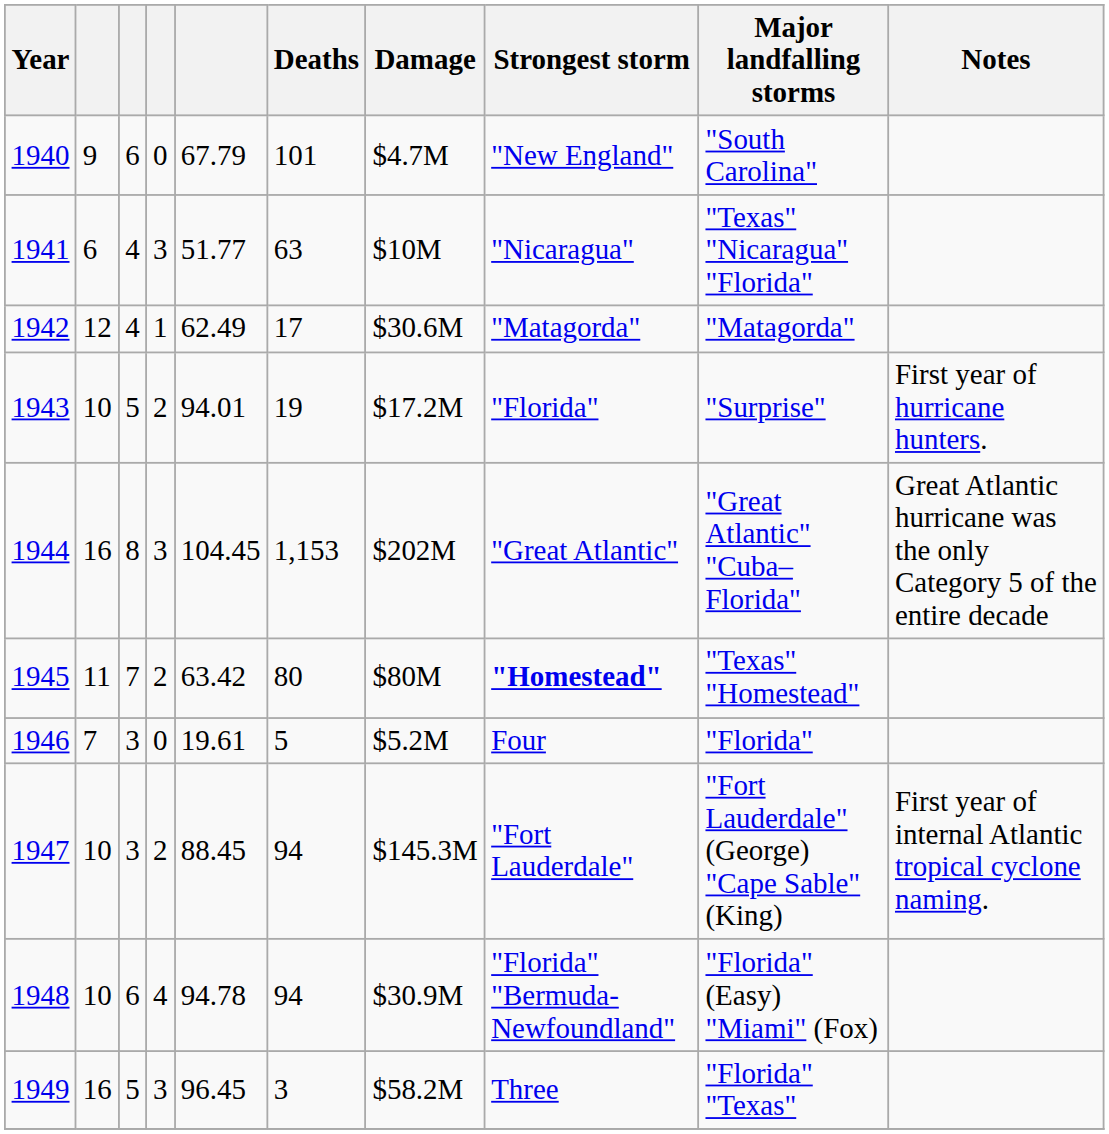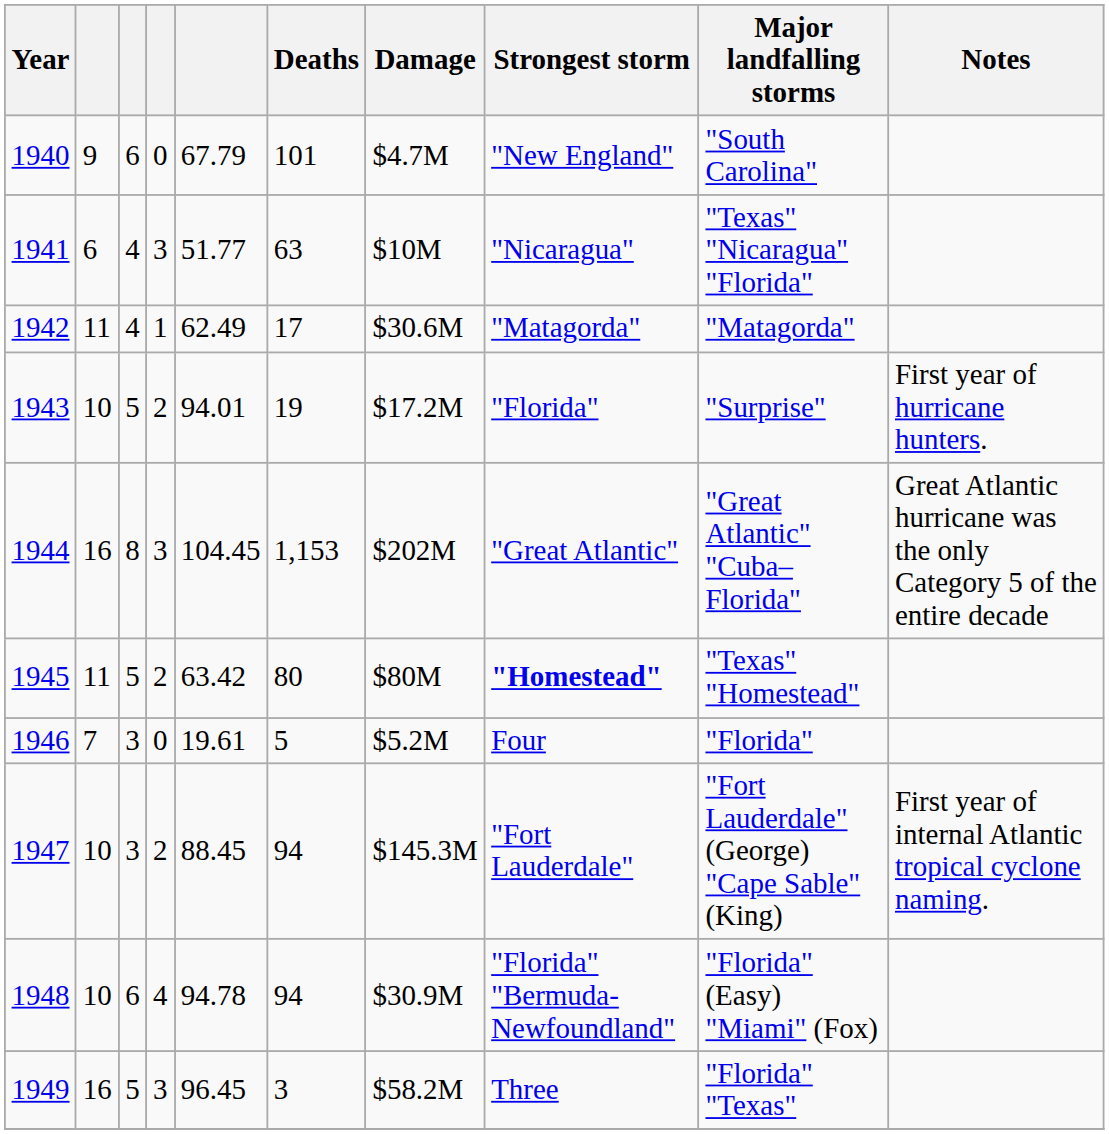 <table class="wikitable sortable">
 <tr>
 <th>Year</th>
 <th></th>
 <th></th>
 <th></th>
 <th></th>
 <th>Deaths</th>
 <th>Damage</th>
 <th>Strongest storm</th>
 <th>Major landfalling storms</th>
 <th>Notes</th>
 </tr>
 <tr>
 <td><a href='#'>1940</a></td>
 <td>9</td>
 <td>6</td>
 <td>0</td>
 <td>67.79</td>
 <td>101</td>
 <td>$4.7M</td>
 <td> <a href='#'>"New England"</a></td>
 <td> <a href='#'>"South Carolina"</a></td>
 <td></td>
 </tr>
 <tr>
 <td><a href='#'>1941</a></td>
 <td>6</td>
 <td>4</td>
 <td>3</td>
 <td>51.77</td>
 <td>63</td>
 <td>$10M</td>
 <td> <a href='#'>"Nicaragua"</a></td>
 <td> <a href='#'>"Texas"</a><br> <a href='#'>"Nicaragua"</a><br> <a href='#'>"Florida"</a></td>
 <td></td>
 </tr>
 <tr>
 <td><a href='#'>1942</a></td>
-<td>12</td>
+<td>11</td>
 <td>4</td>
 <td>1</td>
 <td>62.49</td>
 <td>17</td>
 <td>$30.6M</td>
 <td> <a href='#'>"Matagorda"</a></td>
 <td> <a href='#'>"Matagorda"</a></td>
 <td></td>
 </tr>
 <tr>
 <td><a href='#'>1943</a></td>
 <td>10</td>
 <td>5</td>
 <td>2</td>
 <td>94.01</td>
 <td>19</td>
 <td>$17.2M</td>
 <td> <a href='#'>"Florida"</a></td>
 <td> <a href='#'>"Surprise"</a></td>
 <td>First year of <a href='#'>hurricane hunters</a>.</td>
 </tr>
 <tr>
 <td><a href='#'>1944</a></td>
 <td>16</td>
 <td>8</td>
 <td>3</td>
 <td>104.45</td>
 <td>1,153</td>
 <td>$202M</td>
 <td> <a href='#'>"Great Atlantic"</a></td>
 <td> <a href='#'>"Great Atlantic"</a><br> <a href='#'>"Cuba–Florida"</a></td>
 <td>Great Atlantic hurricane was the only Category 5 of the entire decade</td>
 </tr>
 <tr>
 <td><a href='#'>1945</a></td>
 <td>11</td>
-<td>7</td>
+<td>5</td>
 <td>2</td>
 <td>63.42</td>
 <td>80</td>
 <td>$80M</td>
 <td><strong> <a href='#'>"Homestead"</a></strong></td>
 <td> <a href='#'>"Texas"</a><br> <a href='#'>"Homestead"</a></td>
 <td></td>
 </tr>
 <tr>
 <td><a href='#'>1946</a></td>
 <td>7</td>
 <td>3</td>
 <td>0</td>
 <td>19.61</td>
 <td>5</td>
 <td>$5.2M</td>
 <td> <a href='#'>Four</a></td>
 <td> <a href='#'>"Florida"</a></td>
 <td></td>
 </tr>
 <tr>
 <td><a href='#'>1947</a></td>
 <td>10</td>
 <td>3</td>
 <td>2</td>
 <td>88.45</td>
 <td>94</td>
 <td>$145.3M</td>
 <td> <a href='#'>"Fort Lauderdale"</a></td>
 <td> <a href='#'>"Fort Lauderdale"</a> (George)<br> <a href='#'>"Cape Sable"</a> (King)</td>
 <td>First year of internal Atlantic <a href='#'>tropical cyclone naming</a>.</td>
 </tr>
 <tr>
 <td><a href='#'>1948</a></td>
 <td>10</td>
 <td>6</td>
 <td>4</td>
 <td>94.78</td>
 <td>94</td>
 <td>$30.9M</td>
 <td> <a href='#'>"Florida"</a><br> <a href='#'>"Bermuda-Newfoundland"</a></td>
 <td> <a href='#'>"Florida"</a> (Easy)<br> <a href='#'>"Miami"</a> (Fox)</td>
 <td></td>
 </tr>
 <tr>
 <td><a href='#'>1949</a></td>
 <td>16</td>
 <td>5</td>
 <td>3</td>
 <td>96.45</td>
 <td>3</td>
 <td>$58.2M</td>
 <td> <a href='#'>Three</a></td>
 <td> <a href='#'>"Florida"</a><br> <a href='#'>"Texas"</a></td>
 <td></td>
 </tr>
 <tr>
 </tr>
 </table>
